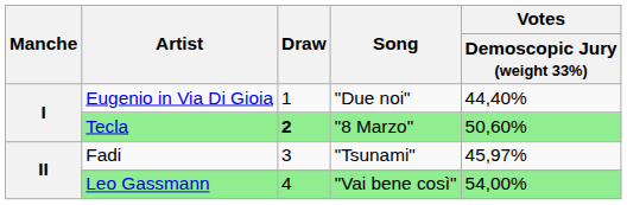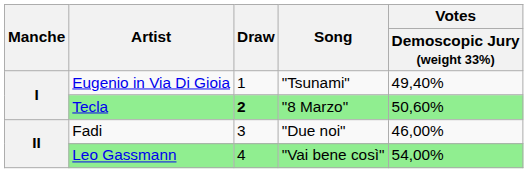 <table class="wikitable sortable">
 <tr>
 <th rowspan="2">Manche</th>
 <th rowspan="2">Artist</th>
 <th rowspan="2">Draw</th>
 <th rowspan="2">Song</th>
 <th>Votes</th>
 </tr>
 <tr>
 <th>Demoscopic Jury<br><small>(weight 33%)</small></th>
 </tr>
 <tr>
 <th rowspan="2">I</th>
 <td><a href='#'>Eugenio in Via Di Gioia</a></td>
 <td>1</td>
-<td>"Due noi"</td>
-<td>44,40%</td>
+<td>"Tsunami"</td>
+<td>49,40%</td>
 </tr>
 <tr style="background:#90EE90">
 <td><a href='#'>Tecla</a></td>
 <td><strong>2</strong></td>
 <td>"8 Marzo"</td>
 <td>50,60%</td>
 </tr>
 <tr>
 <th rowspan="2">II</th>
 <td>Fadi</td>
 <td>3</td>
-<td>"Tsunami"</td>
-<td>45,97%</td>
+<td>"Due noi"</td>
+<td>46,00%</td>
 </tr>
 <tr style="background:#90EE90">
 <td><a href='#'>Leo Gassmann</a></td>
 <td>4</td>
 <td>"Vai bene così"</td>
 <td>54,00%</td>
 </tr>
 </table>
